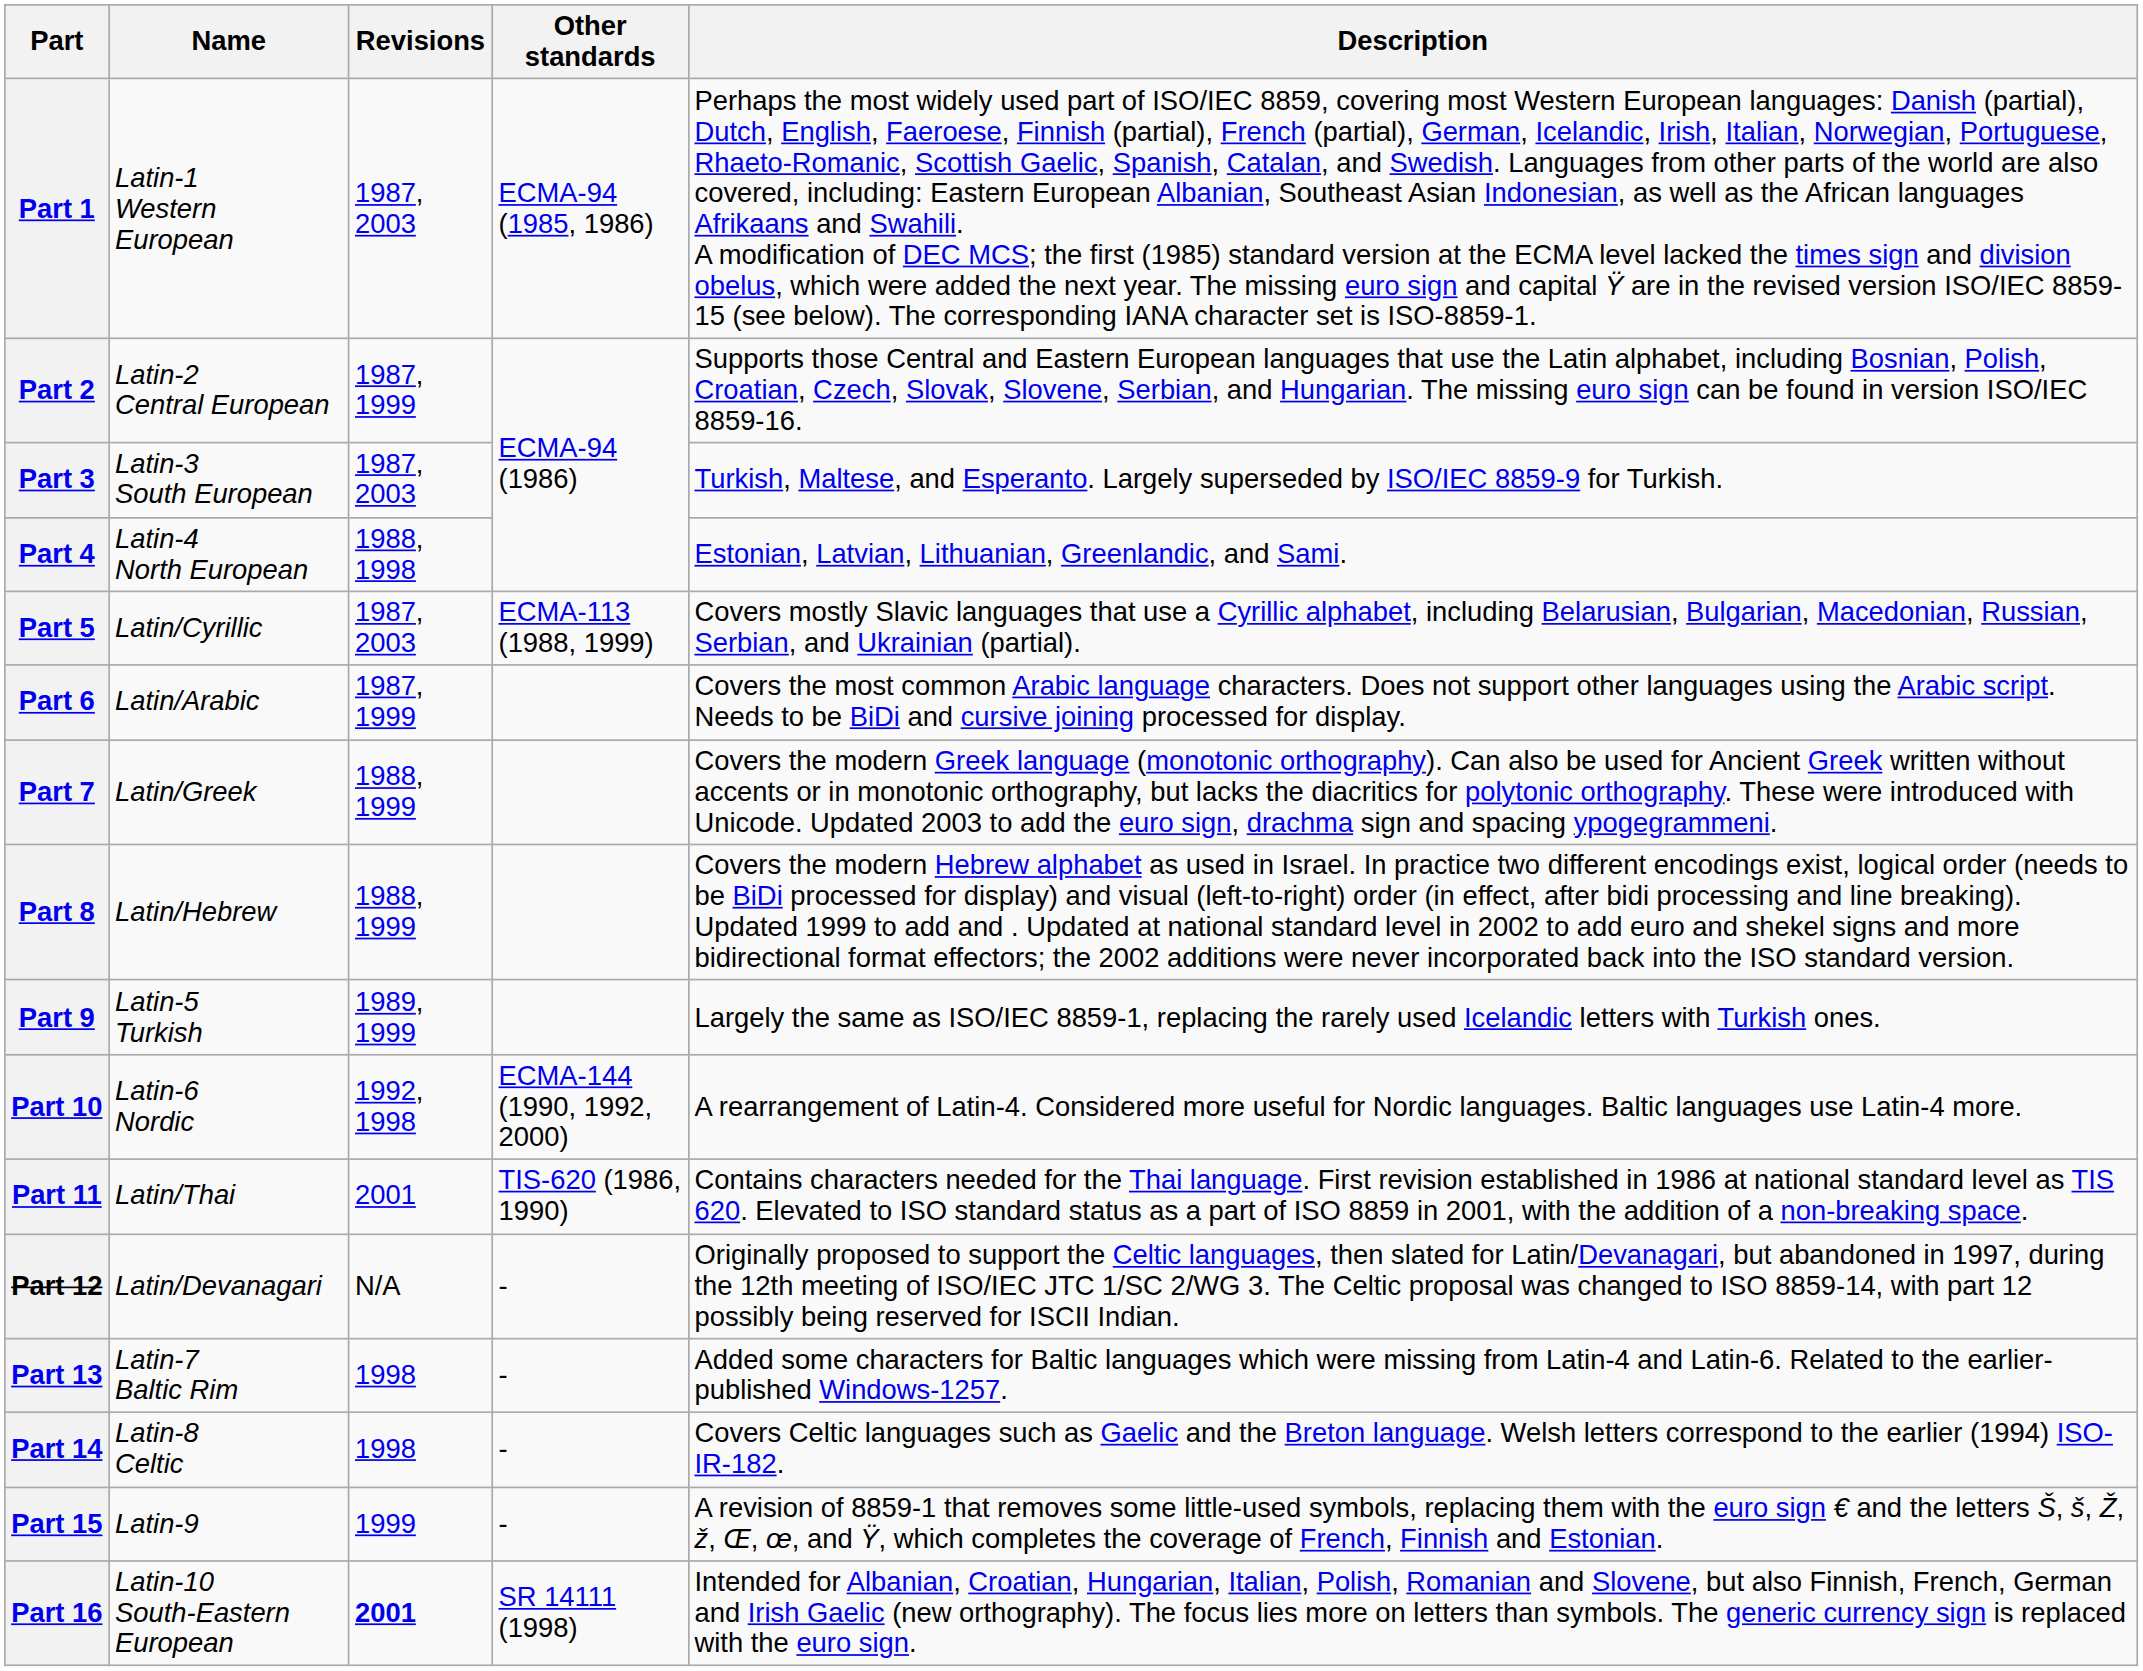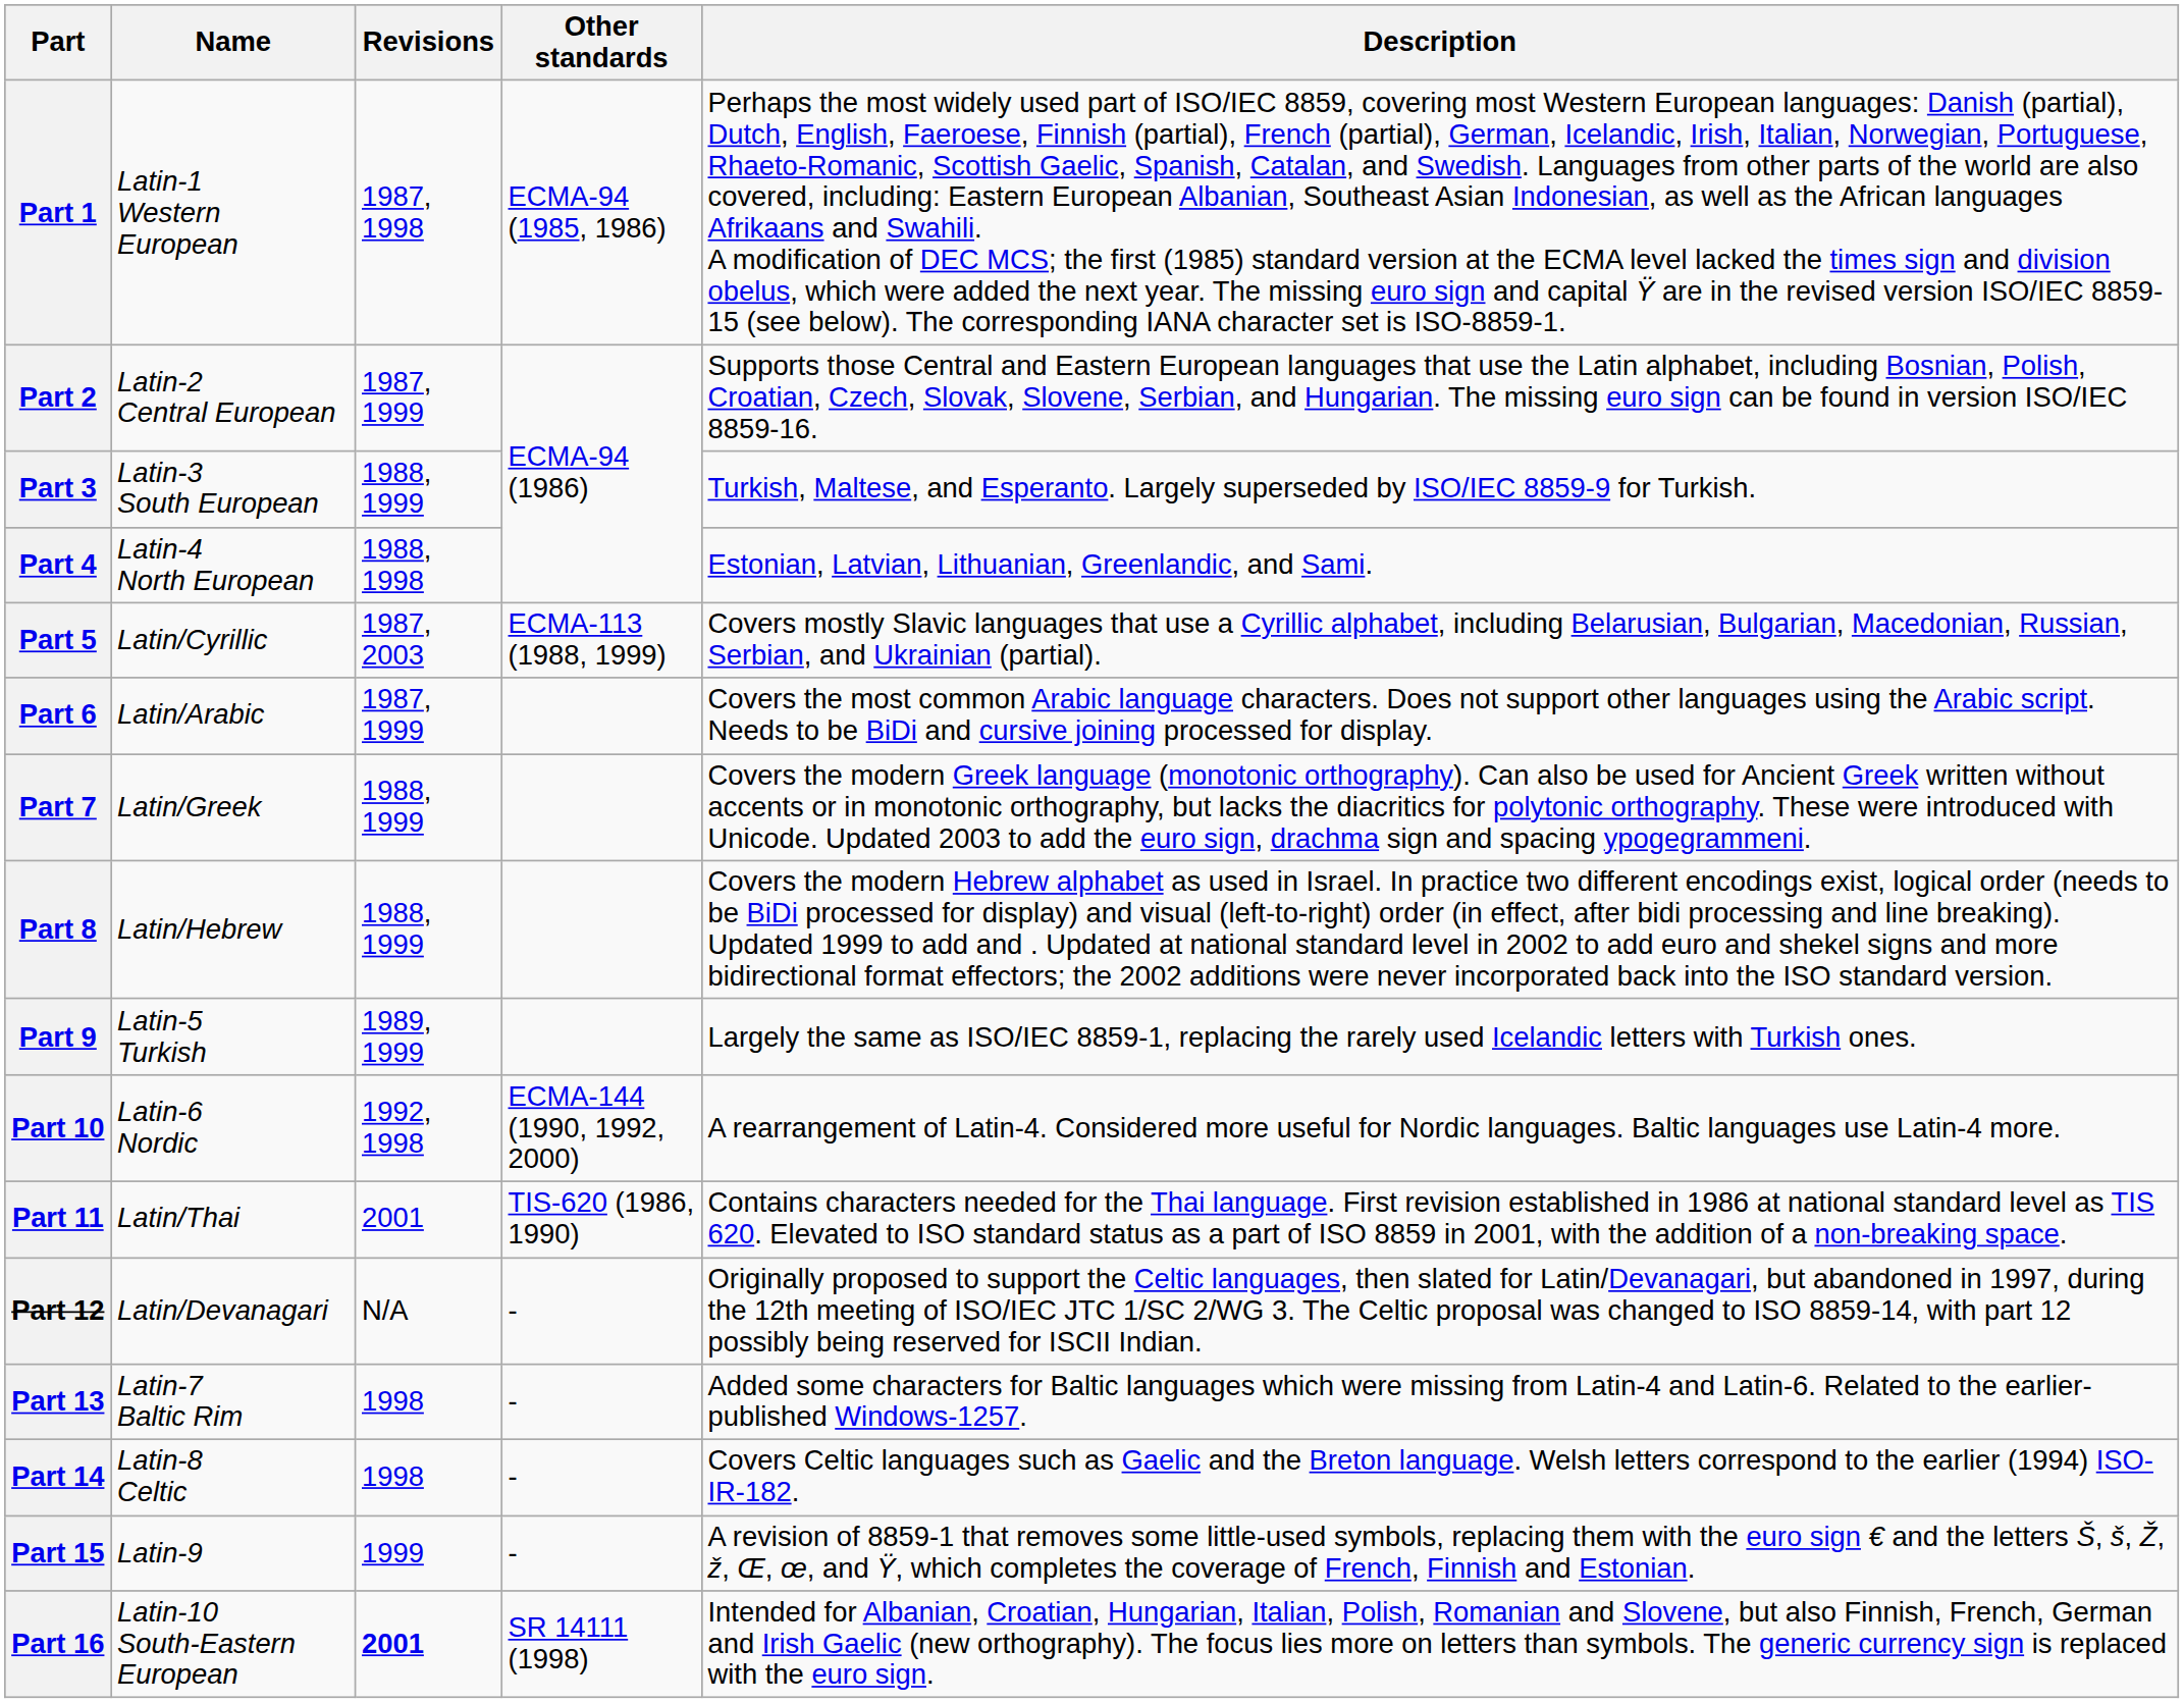 <table class="wikitable">
 <tr>
 <th>Part</th>
 <th>Name</th>
 <th>Revisions</th>
 <th>Other standards</th>
 <th>Description</th>
 </tr>
 <tr>
 <th><a href='#'>Part 1</a></th>
 <td><em>Latin-1</em><br><em>Western European</em></td>
-<td><a href='#'>1987</a>, <a href='#'>2003</a></td>
+<td><a href='#'>1987</a>, <a href='#'>1998</a></td>
 <td><a href='#'>ECMA-94</a> (<a href='#'>1985</a>, 1986)</td>
 <td>Perhaps the most widely used part of ISO/IEC 8859, covering most Western European languages: <a href='#'>Danish</a> (partial), <a href='#'>Dutch</a>, <a href='#'>English</a>, <a href='#'>Faeroese</a>, <a href='#'>Finnish</a> (partial), <a href='#'>French</a> (partial), <a href='#'>German</a>, <a href='#'>Icelandic</a>, <a href='#'>Irish</a>, <a href='#'>Italian</a>, <a href='#'>Norwegian</a>, <a href='#'>Portuguese</a>, <a href='#'>Rhaeto-Romanic</a>, <a href='#'>Scottish Gaelic</a>, <a href='#'>Spanish</a>, <a href='#'>Catalan</a>, and <a href='#'>Swedish</a>. Languages from other parts of the world are also covered, including: Eastern European <a href='#'>Albanian</a>, Southeast Asian <a href='#'>Indonesian</a>, as well as the African languages <a href='#'>Afrikaans</a> and <a href='#'>Swahili</a>.<br>A modification of <a href='#'>DEC MCS</a>; the first (1985) standard version at the ECMA level lacked the <a href='#'>times sign</a> and <a href='#'>division obelus</a>, which were added the next year. The missing <a href='#'>euro sign</a> and capital <em>Ÿ</em> are in the revised version ISO/IEC 8859-15 (see below). The corresponding IANA character set is ISO-8859-1.</td>
 </tr>
 <tr>
 <th><a href='#'>Part 2</a></th>
 <td><em>Latin-2</em> <br><em>Central European</em></td>
 <td><a href='#'>1987</a>, <a href='#'>1999</a></td>
 <td rowspan=3><a href='#'>ECMA-94</a> (1986)</td>
 <td>Supports those Central and Eastern European languages that use the Latin alphabet, including <a href='#'>Bosnian</a>, <a href='#'>Polish</a>, <a href='#'>Croatian</a>, <a href='#'>Czech</a>, <a href='#'>Slovak</a>, <a href='#'>Slovene</a>, <a href='#'>Serbian</a>, and <a href='#'>Hungarian</a>. The missing <a href='#'>euro sign</a> can be found in version ISO/IEC 8859-16.</td>
 </tr>
 <tr>
 <th><a href='#'>Part 3</a></th>
 <td><em>Latin-3</em><br><em>South European</em></td>
-<td><a href='#'>1987</a>, <a href='#'>2003</a></td>
+<td><a href='#'>1988</a>, <a href='#'>1999</a></td>
 <td><a href='#'>Turkish</a>, <a href='#'>Maltese</a>, and <a href='#'>Esperanto</a>. Largely superseded by <a href='#'>ISO/IEC 8859-9</a> for Turkish.</td>
 </tr>
 <tr>
 <th><a href='#'>Part 4</a></th>
 <td><em>Latin-4</em><br><em>North European</em></td>
 <td><a href='#'>1988</a>, <a href='#'>1998</a></td>
 <td><a href='#'>Estonian</a>, <a href='#'>Latvian</a>, <a href='#'>Lithuanian</a>, <a href='#'>Greenlandic</a>, and <a href='#'>Sami</a>.</td>
 </tr>
 <tr>
 <th><a href='#'>Part 5</a></th>
 <td><em>Latin/Cyrillic</em></td>
 <td><a href='#'>1987</a>, <a href='#'>2003</a></td>
 <td><a href='#'>ECMA-113</a> (1988, 1999)</td>
 <td>Covers mostly Slavic languages that use a <a href='#'>Cyrillic alphabet</a>, including <a href='#'>Belarusian</a>, <a href='#'>Bulgarian</a>, <a href='#'>Macedonian</a>, <a href='#'>Russian</a>, <a href='#'>Serbian</a>, and <a href='#'>Ukrainian</a> (partial).</td>
 </tr>
 <tr>
 <th><a href='#'>Part 6</a></th>
 <td><em>Latin/Arabic</em></td>
 <td><a href='#'>1987</a>, <a href='#'>1999</a></td>
 <td></td>
 <td>Covers the most common <a href='#'>Arabic language</a> characters. Does not support other languages using the <a href='#'>Arabic script</a>. Needs to be <a href='#'>BiDi</a> and <a href='#'>cursive joining</a> processed for display.</td>
 </tr>
 <tr>
 <th><a href='#'>Part 7</a></th>
 <td><em>Latin/Greek</em></td>
 <td><a href='#'>1988</a>, <a href='#'>1999</a></td>
 <td></td>
 <td>Covers the modern <a href='#'>Greek language</a> (<a href='#'>monotonic orthography</a>). Can also be used for Ancient <a href='#'>Greek</a> written without accents or in monotonic orthography, but lacks the diacritics for <a href='#'>polytonic orthography</a>. These were introduced with Unicode. Updated 2003 to add the <a href='#'>euro sign</a>, <a href='#'>drachma</a> sign and spacing <a href='#'>ypogegrammeni</a>.</td>
 </tr>
 <tr>
 <th><a href='#'>Part 8</a></th>
 <td><em>Latin/Hebrew</em></td>
 <td><a href='#'>1988</a>, <a href='#'>1999</a></td>
 <td></td>
 <td>Covers the modern <a href='#'>Hebrew alphabet</a> as used in Israel. In practice two different encodings exist, logical order (needs to be <a href='#'>BiDi</a> processed for display) and visual (left-to-right) order (in effect, after bidi processing and line breaking). Updated 1999 to add  and . Updated at national standard level in 2002 to add euro and shekel signs and more bidirectional format effectors; the 2002 additions were never incorporated back into the ISO standard version.</td>
 </tr>
 <tr>
 <th><a href='#'>Part 9</a></th>
 <td><em>Latin-5</em><br><em>Turkish</em></td>
 <td><a href='#'>1989</a>, <a href='#'>1999</a></td>
 <td></td>
 <td>Largely the same as ISO/IEC 8859-1, replacing the rarely used <a href='#'>Icelandic</a> letters with <a href='#'>Turkish</a> ones.</td>
 </tr>
 <tr>
 <th><a href='#'>Part 10</a></th>
 <td><em>Latin-6</em> <br><em>Nordic</em></td>
 <td><a href='#'>1992</a>, <a href='#'>1998</a></td>
 <td><a href='#'>ECMA-144</a> (1990, 1992, 2000)</td>
 <td>A rearrangement of Latin-4. Considered more useful for Nordic languages. Baltic languages use Latin-4 more.</td>
 </tr>
 <tr>
 <th><a href='#'>Part 11</a></th>
 <td><em>Latin/Thai</em></td>
 <td><a href='#'>2001</a></td>
 <td><a href='#'>TIS-620</a> (1986, 1990)</td>
 <td>Contains characters needed for the <a href='#'>Thai language</a>. First revision established in 1986 at national standard level as <a href='#'>TIS 620</a>. Elevated to ISO standard status as a part of ISO 8859 in 2001, with the addition of a <a href='#'>non-breaking space</a>.</td>
 </tr>
 <tr>
 <th><s>Part 12</s></th>
 <td><em>Latin/Devanagari</em></td>
 <td>N/A</td>
 <td>-</td>
 <td>Originally proposed to support the <a href='#'>Celtic languages</a>, then slated for Latin/<a href='#'>Devanagari</a>, but abandoned in 1997, during the 12th meeting of ISO/IEC JTC 1/SC 2/WG 3. The Celtic proposal was changed to ISO 8859-14, with part 12 possibly being reserved for ISCII Indian.</td>
 </tr>
 <tr>
 <th><a href='#'>Part 13</a></th>
 <td><em>Latin-7</em> <br><em>Baltic Rim</em></td>
 <td><a href='#'>1998</a></td>
 <td>-</td>
 <td>Added some characters for Baltic languages which were missing from Latin-4 and Latin-6. Related to the earlier-published <a href='#'>Windows-1257</a>.</td>
 </tr>
 <tr>
 <th><a href='#'>Part 14</a></th>
 <td><em>Latin-8</em> <br><em>Celtic</em></td>
 <td><a href='#'>1998</a></td>
 <td>-</td>
 <td>Covers Celtic languages such as <a href='#'>Gaelic</a> and the <a href='#'>Breton language</a>. Welsh letters correspond to the earlier (1994) <a href='#'>ISO-IR-182</a>.</td>
 </tr>
 <tr>
 <th><a href='#'>Part 15</a></th>
 <td><em>Latin-9</em></td>
 <td><a href='#'>1999</a></td>
 <td>-</td>
 <td>A revision of 8859-1 that removes some little-used symbols, replacing them with the <a href='#'>euro sign</a> <em>€</em> and the letters <em>Š</em>, <em>š</em>, <em>Ž</em>, <em>ž</em>, <em>Œ</em>, <em>œ</em>, and <em>Ÿ</em>, which completes the coverage of <a href='#'>French</a>, <a href='#'>Finnish</a> and <a href='#'>Estonian</a>.</td>
 </tr>
 <tr>
 <th><a href='#'>Part 16</a></th>
 <td><em>Latin-10</em> <br><em>South-Eastern European</em></td>
 <td><strong><a href='#'>2001</a></strong></td>
 <td><a href='#'>SR 14111</a> (1998)</td>
 <td>Intended for <a href='#'>Albanian</a>, <a href='#'>Croatian</a>, <a href='#'>Hungarian</a>, <a href='#'>Italian</a>, <a href='#'>Polish</a>, <a href='#'>Romanian</a> and <a href='#'>Slovene</a>, but also Finnish, French, German and <a href='#'>Irish Gaelic</a> (new orthography). The focus lies more on letters than symbols. The <a href='#'>generic currency sign</a> is replaced with the <a href='#'>euro sign</a>.</td>
 </tr>
 </table>
